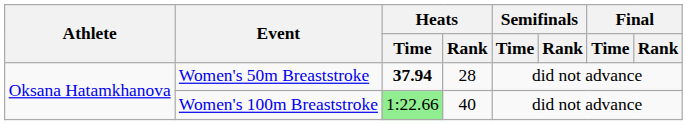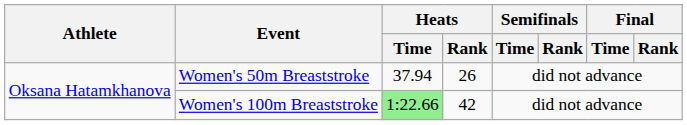 <table class=wikitable style="font-size:90%">
 <tr>
 <th rowspan="2">Athlete</th>
 <th rowspan="2">Event</th>
 <th colspan="2">Heats</th>
 <th colspan="2">Semifinals</th>
 <th colspan="2">Final</th>
 </tr>
 <tr>
 <th>Time</th>
 <th>Rank</th>
 <th>Time</th>
 <th>Rank</th>
 <th>Time</th>
 <th>Rank</th>
 </tr>
 <tr>
 <td rowspan="2"><a href='#'>Oksana Hatamkhanova</a></td>
 <td><a href='#'>Women's 50m Breaststroke</a></td>
-<td align=center><strong>37.94</strong></td>
-<td align=center>28</td>
+<td align=center>37.94</td>
+<td align=center>26</td>
 <td align=center colspan=4>did not advance</td>
 </tr>
 <tr>
 <td><a href='#'>Women's 100m Breaststroke</a></td>
 <td align=center style="background: lightgreen;">1:22.66</td>
-<td align=center>40</td>
+<td align=center>42</td>
 <td align=center colspan=4>did not advance</td>
 </tr>
 </table>
